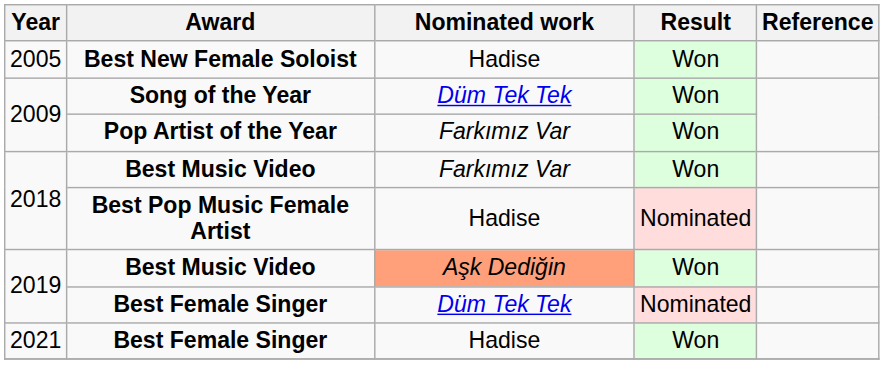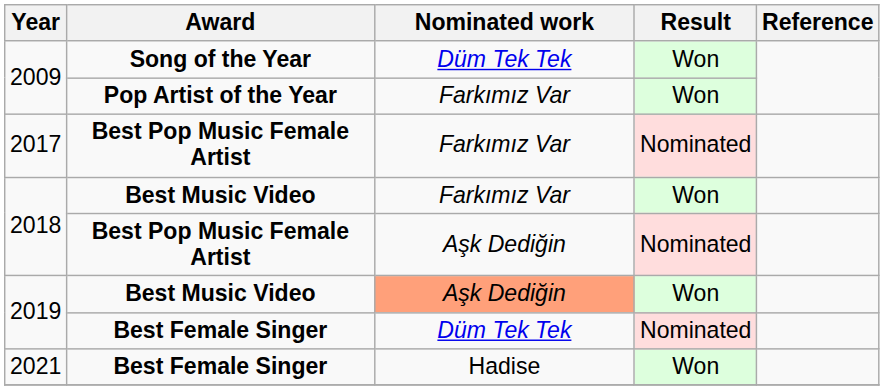 <table class="wikitable">
 <tr>
 <th>Year</th>
 <th>Award</th>
 <th>Nominated work</th>
 <th>Result</th>
 <th>Reference</th>
-</tr>
-<tr>
-<td rowspan="1">2005</td>
-<td width="250" align="center"><strong>Best New Female Soloist</strong></td>
-<td width="200" align="center">Hadise</td>
-<td align="center" width="75" style="background: #ddffdd">Won</td>
-<td align="center"></td>
 </tr>
 <tr>
 <td rowspan="2">2009</td>
 <td width="250" align="center"><strong>Song of the Year</strong></td>
 <td width="200"  align="center"><em><a href='#'>Düm Tek Tek</a></em></td>
 <td align="center" width="75" style="background: #ddffdd">Won</td>
 <td rowspan="2" align="center"></td>
 </tr>
 <tr>
 <td width="250" align="center"><strong>Pop Artist of the Year</strong></td>
 <td width="200"  align="center" rowspan="q"><em>Farkımız Var</em></td>
 <td align="center" width="75" style="background: #ddffdd">Won</td>
 </tr>
 <tr>
+<td>2017</td>
+<td width="250" align="center"><strong>Best Pop Music Female Artist</strong></td>
+<td width="200"  align="center" rowspan="q"><em>Farkımız Var</em></td>
+<td align="center" width="75" style="background: #ffdddd">Nominated</td>
+<td align="center"></td>
+</tr>
+<tr>
 <td rowspan="2">2018</td>
 <td width="250" align="center"><strong>Best Music Video</strong></td>
 <td width="200"  align="center" rowspan="q"><em>Farkımız Var</em></td>
 <td align="center" width="75" style="background: #ddffdd">Won</td>
 <td align="center"></td>
 </tr>
 <tr>
 <td width="250" align="center"><strong>Best Pop Music Female Artist</strong></td>
-<td width="200"  align="center" rowspan="q">Hadise</td>
+<td width="200"  align="center" rowspan="q"><em>Aşk Dediğin</em></td>
 <td align="center" width="75" style="background: #ffdddd">Nominated</td>
 <td align="center"></td>
 </tr>
 <tr>
 <td rowspan="2">2019</td>
 <td width="250" align="center"><strong>Best Music Video</strong></td>
 <td width="200"  align="center" rowspan="q" style="background: lightsalmon;"><em>Aşk Dediğin</em></td>
 <td align="center" width="75" style="background: #ddffdd">Won</td>
 <td align="center"></td>
 </tr>
 <tr>
 <td width="250" align="center"><strong>Best Female Singer</strong></td>
 <td width="200"  align="center"><em><a href='#'>Düm Tek Tek</a></em></td>
 <td align="center" width="75" style="background: #ffdddd">Nominated</td>
 <td align="center"></td>
 </tr>
 <tr>
 <td rowspan="1">2021</td>
 <td width="250" align="center"><strong>Best Female Singer</strong></td>
 <td width="200"  align="center" rowspan="1">Hadise</td>
 <td align="center" width="75" style="background: #ddffdd">Won</td>
 <td align="center"></td>
 </tr>
 <tr>
 </tr>
 </table>
